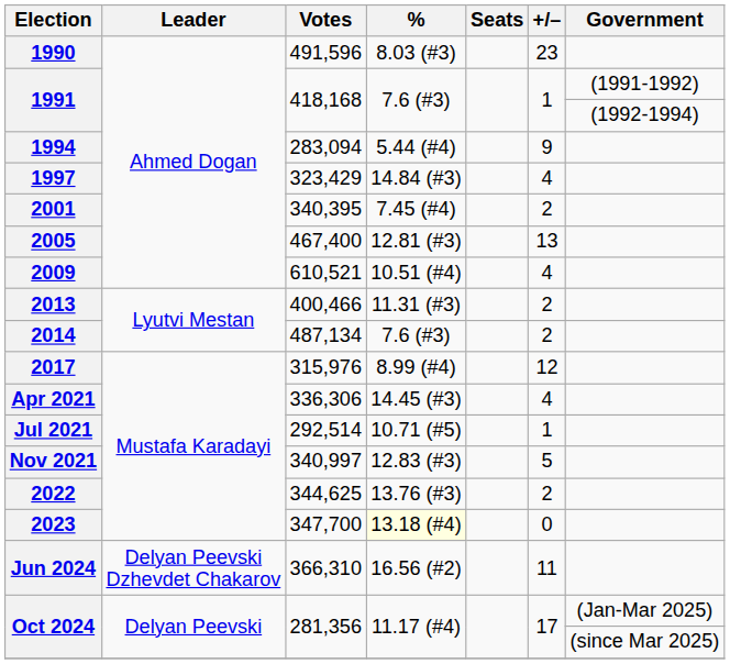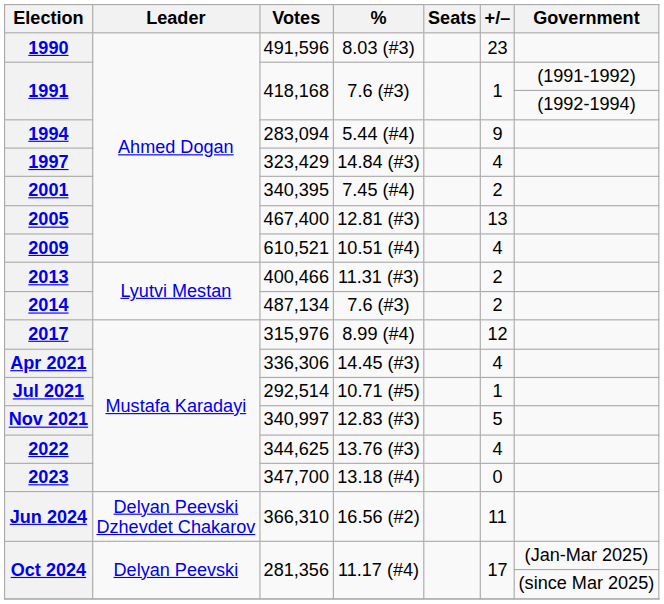 <table class="wikitable" style="text-align:center">
 <tr>
 <th>Election</th>
 <th>Leader</th>
 <th>Votes</th>
 <th>%</th>
 <th>Seats</th>
 <th>+/–</th>
 <th>Government</th>
 </tr>
 <tr>
 <th><a href='#'>1990</a></th>
 <td rowspan="8"><a href='#'>Ahmed Dogan</a></td>
 <td>491,596</td>
 <td>8.03 (#3)</td>
 <td></td>
 <td> 23</td>
 <td></td>
 </tr>
 <tr>
 <th rowspan="2"><a href='#'>1991</a></th>
 <td rowspan="2">418,168</td>
 <td rowspan="2">7.6 (#3)</td>
 <td rowspan="2"></td>
 <td rowspan="2"> 1</td>
 <td> (1991-1992)</td>
 </tr>
 <tr>
 <td> (1992-1994)</td>
 </tr>
 <tr>
 <th><a href='#'>1994</a></th>
 <td>283,094</td>
 <td>5.44 (#4)</td>
 <td></td>
 <td> 9</td>
 <td></td>
 </tr>
 <tr>
 <th><a href='#'>1997</a></th>
 <td>323,429</td>
 <td>14.84 (#3)</td>
 <td></td>
 <td> 4</td>
 <td></td>
 </tr>
 <tr>
 <th><a href='#'>2001</a></th>
 <td>340,395</td>
 <td>7.45 (#4)</td>
 <td></td>
 <td> 2</td>
 <td></td>
 </tr>
 <tr>
 <th><a href='#'>2005</a></th>
 <td>467,400</td>
 <td>12.81 (#3)</td>
 <td></td>
 <td> 13</td>
 <td></td>
 </tr>
 <tr>
 <th><a href='#'>2009</a></th>
 <td>610,521</td>
 <td>10.51 (#4)</td>
 <td></td>
 <td> 4</td>
 <td></td>
 </tr>
 <tr>
 <th><a href='#'>2013</a></th>
 <td rowspan="2"><a href='#'>Lyutvi Mestan</a></td>
 <td>400,466</td>
 <td>11.31 (#3)</td>
 <td></td>
 <td> 2</td>
 <td></td>
 </tr>
 <tr>
 <th><a href='#'>2014</a></th>
 <td>487,134</td>
 <td>7.6 (#3)</td>
 <td></td>
 <td> 2</td>
 <td></td>
 </tr>
 <tr>
 <th><a href='#'>2017</a></th>
 <td rowspan="6"><a href='#'>Mustafa Karadayi</a></td>
 <td>315,976</td>
 <td>8.99 (#4)</td>
 <td></td>
 <td> 12</td>
 <td></td>
 </tr>
 <tr>
 <th><a href='#'>Apr 2021</a></th>
 <td>336,306</td>
 <td>14.45 (#3)</td>
 <td></td>
 <td> 4</td>
 <td></td>
 </tr>
 <tr>
 <th><a href='#'>Jul 2021</a></th>
 <td>292,514</td>
 <td>10.71 (#5)</td>
 <td></td>
 <td> 1</td>
 <td></td>
 </tr>
 <tr>
 <th><a href='#'>Nov 2021</a></th>
 <td>340,997</td>
 <td>12.83 (#3)</td>
 <td></td>
 <td> 5</td>
 <td></td>
 </tr>
 <tr>
 <th><a href='#'>2022</a></th>
 <td>344,625</td>
 <td>13.76 (#3)</td>
 <td></td>
-<td> 2</td>
+<td> 4</td>
 <td></td>
 </tr>
 <tr>
 <th><a href='#'>2023</a></th>
 <td>347,700</td>
-<td style="background: lightyellow;">13.18 (#4)</td>
+<td>13.18 (#4)</td>
 <td></td>
 <td> 0</td>
 <td></td>
 </tr>
 <tr>
 <th><a href='#'>Jun 2024</a></th>
 <td><a href='#'>Delyan Peevski</a><br><a href='#'>Dzhevdet Chakarov</a></td>
 <td>366,310</td>
 <td>16.56 (#2)</td>
 <td></td>
 <td> 11</td>
 <td></td>
 </tr>
 <tr>
 <th rowspan="2"><a href='#'>Oct 2024</a></th>
 <td rowspan="2"><a href='#'>Delyan Peevski</a></td>
 <td rowspan="2">281,356</td>
 <td rowspan="2">11.17 (#4)</td>
 <td rowspan="2"></td>
 <td rowspan="2"> 17</td>
 <td> (Jan-Mar 2025)</td>
 </tr>
 <tr>
 <td> (since Mar 2025)</td>
 </tr>
 <tr>
 </tr>
 </table>
